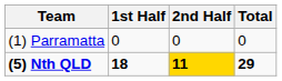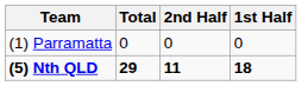 <table class="wikitable">
 <tr>
 <th>Team</th>
+<th>Total</th>
+<th>2nd Half</th>
 <th>1st Half</th>
-<th>2nd Half</th>
-<th>Total</th>
 </tr>
 <tr>
 <td>(1) <a href='#'>Parramatta</a></td>
 <td>0</td>
 <td>0</td>
 <td>0</td>
 </tr>
 <tr>
 <td><strong>(5) <a href='#'>Nth QLD</a></strong></td>
+<td><strong>29</strong></td>
+<td><strong>11</strong></td>
 <td><strong>18</strong></td>
-<td style="background: gold;"><strong>11</strong></td>
-<td><strong>29</strong></td>
 </tr>
 </table>
